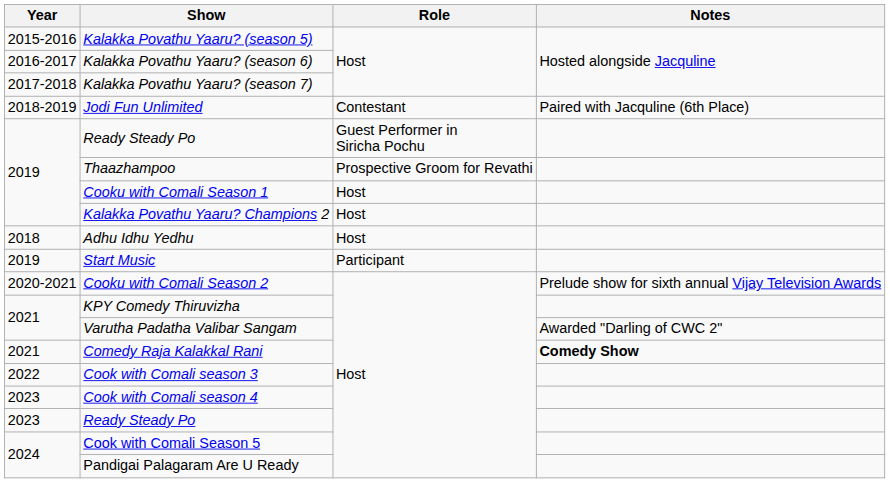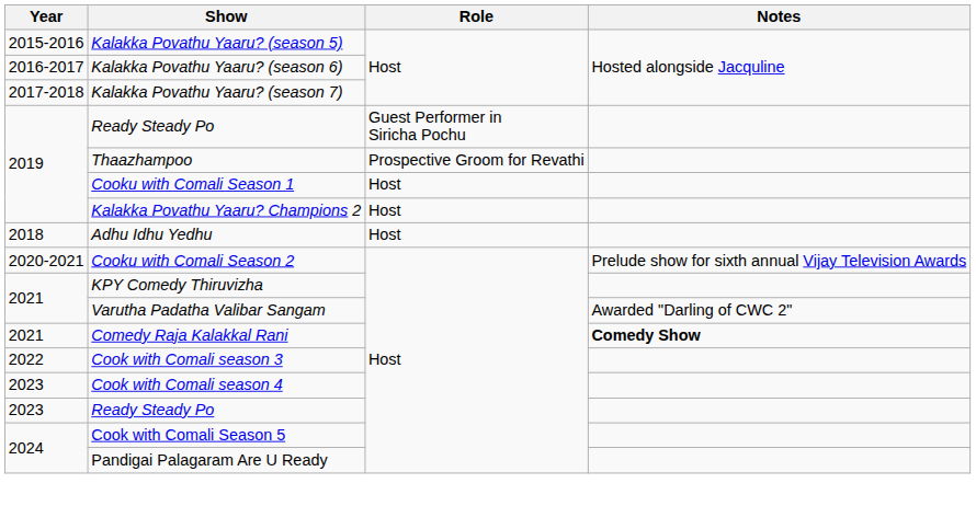 <table class="wikitable">
 <tr>
 <th>Year</th>
 <th>Show</th>
 <th>Role</th>
 <th>Notes</th>
 </tr>
 <tr>
 <td>2015-2016</td>
 <td><em><a href='#'>Kalakka Povathu Yaaru? (season 5)</a></em></td>
 <td rowspan="3">Host</td>
 <td rowspan="3">Hosted alongside <a href='#'>Jacquline</a></td>
 </tr>
 <tr>
 <td>2016-2017</td>
 <td><em>Kalakka Povathu Yaaru? (season 6)</em></td>
 </tr>
 <tr>
 <td>2017-2018</td>
 <td><em>Kalakka Povathu Yaaru? (season 7)</em></td>
-</tr>
-<tr>
-<td>2018-2019</td>
-<td><a href='#'><em>Jodi Fun Unlimited</em></a></td>
-<td>Contestant</td>
-<td>Paired with Jacquline (6th Place)</td>
 </tr>
 <tr>
 <td rowspan="4">2019</td>
 <td><em>Ready Steady Po</em></td>
 <td>Guest Performer in<br>Siricha Pochu</td>
 <td></td>
 </tr>
 <tr>
 <td><em>Thaazhampoo</em></td>
 <td>Prospective Groom for Revathi</td>
 <td></td>
 </tr>
 <tr>
 <td><em><a href='#'>Cooku with Comali Season 1</a></em></td>
 <td>Host</td>
 <td></td>
 </tr>
 <tr>
 <td><em><a href='#'>Kalakka Povathu Yaaru? Champions</a> 2</em></td>
 <td>Host</td>
 <td></td>
 </tr>
 <tr>
 <td>2018</td>
 <td><em>Adhu Idhu Yedhu</em></td>
 <td>Host</td>
-<td></td>
-</tr>
-<tr>
-<td>2019</td>
-<td><em><a href='#'>Start Music</a></em></td>
-<td>Participant</td>
 <td></td>
 </tr>
 <tr>
 <td>2020-2021</td>
 <td><em><a href='#'>Cooku with Comali Season 2</a></em></td>
 <td rowspan="9">Host</td>
 <td>Prelude show for sixth annual <a href='#'>Vijay Television Awards</a></td>
 </tr>
 <tr>
 <td rowspan="2">2021</td>
 <td><em>KPY Comedy Thiruvizha</em></td>
 <td></td>
 </tr>
 <tr>
 <td><em>Varutha Padatha Valibar Sangam</em></td>
 <td>Awarded "Darling of CWC 2"</td>
 </tr>
 <tr>
 <td>2021</td>
 <td><em><a href='#'>Comedy Raja Kalakkal Rani</a></em></td>
 <td><strong>Comedy Show</strong></td>
 </tr>
 <tr>
 <td>2022</td>
 <td><em><a href='#'>Cook with Comali season 3</a></em></td>
 <td></td>
 </tr>
 <tr>
 <td>2023</td>
 <td><em><a href='#'>Cook with Comali season 4</a></em></td>
 <td></td>
 </tr>
 <tr>
 <td>2023</td>
 <td><em><a href='#'>Ready Steady Po</a></em></td>
 <td></td>
 </tr>
 <tr>
 <td rowspan="2">2024</td>
 <td><a href='#'>Cook with Comali Season 5</a></td>
 <td></td>
 </tr>
 <tr>
 <td>Pandigai Palagaram Are U Ready</td>
 <td></td>
 </tr>
 </table>
